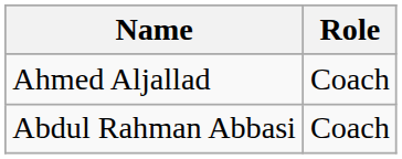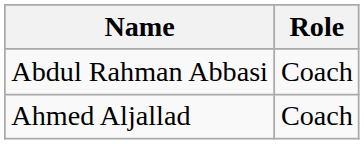 <table class="wikitable">
 <tr>
 <th>Name</th>
 <th>Role</th>
 </tr>
 <tr>
+<td> Abdul Rahman Abbasi</td>
+<td>Coach</td>
+</tr>
+<tr>
 <td> Ahmed Aljallad</td>
 <td>Coach</td>
 </tr>
-<tr>
-<td> Abdul Rahman Abbasi</td>
-<td>Coach</td>
-</tr>
 </table>
